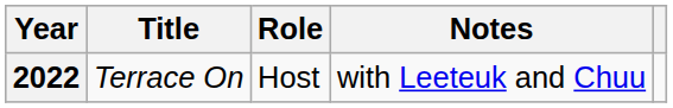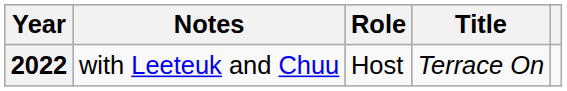 <table class="wikitable  plainrowheaders">
 <tr>
 <th scope="col">Year</th>
+<th scope="col">Notes</th>
+<th scope="col">Role</th>
 <th scope="col">Title</th>
-<th scope="col">Role</th>
-<th scope="col">Notes</th>
 <th scope="col" class="unsortable"></th>
 </tr>
 <tr>
 <th scope="row">2022</th>
+<td>with <a href='#'>Leeteuk</a> and <a href='#'>Chuu</a></td>
+<td>Host</td>
 <td><em>Terrace On</em></td>
-<td>Host</td>
-<td>with <a href='#'>Leeteuk</a> and <a href='#'>Chuu</a></td>
 <td></td>
 </tr>
 </table>
